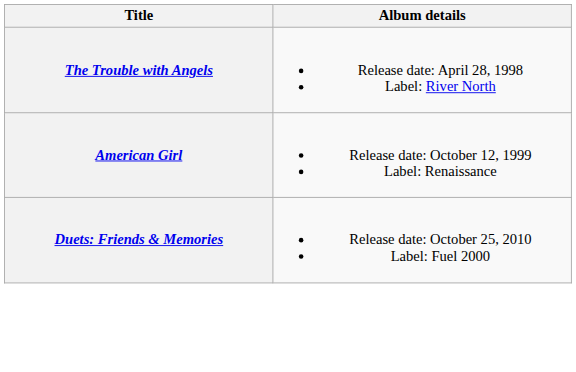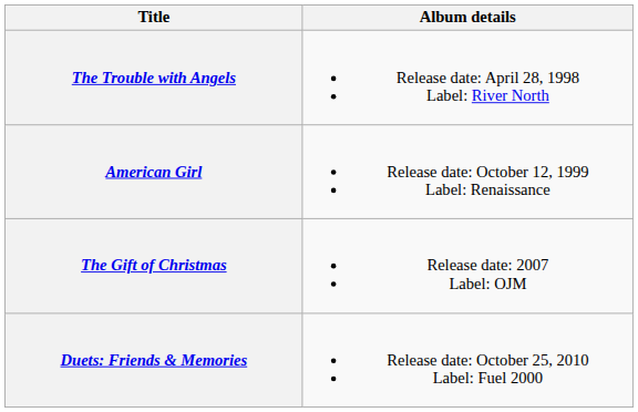 <table class="wikitable plainrowheaders" style="text-align:center;">
 <tr>
 <th style="width:18em;">Title</th>
 <th style="width:20em;">Album details</th>
 </tr>
 <tr>
 <th scope="row"><em><a href='#'>The Trouble with Angels</a></em></th>
 <td><br><ul><li>Release date: April 28, 1998</li><li>Label: <a href='#'>River North</a></li></ul></td>
 </tr>
 <tr>
 <th scope="row"><em><a href='#'>American Girl</a></em></th>
 <td><br><ul><li>Release date: October 12, 1999</li><li>Label: Renaissance</li></ul></td>
 </tr>
 <tr>
+<th scope="row"><em><a href='#'>The Gift of Christmas</a></em></th>
+<td><br><ul><li>Release date: 2007</li><li>Label: OJM</li></ul></td>
+</tr>
+<tr>
 <th scope="row"><em><a href='#'>Duets: Friends & Memories</a></em></th>
 <td><br><ul><li>Release date: October 25, 2010</li><li>Label: Fuel 2000</li></ul></td>
 </tr>
 </table>
